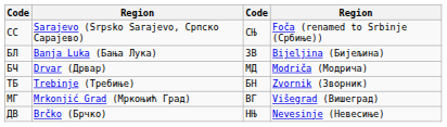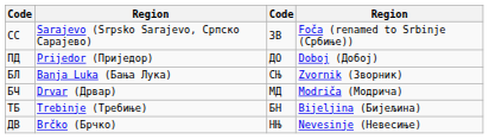 <table class="wikitable">
 <tr>
 <th>Code</th>
 <th>Region</th>
 <th>Code</th>
 <th>Region</th>
 </tr>
 <tr>
 <td>СС</td>
 <td><a href='#'>Sarajevo</a> (Srpsko Sarajevo, Српско Сарајево)</td>
-<td>СЊ</td>
+<td>ЗВ</td>
 <td><a href='#'>Foča</a> (renamed to Srbinje (Србиње))</td>
+</tr>
+<tr>
+<td>ПД</td>
+<td><a href='#'>Prijedor</a> (Приједор)</td>
+<td>ДО</td>
+<td><a href='#'>Doboj</a> (Добој)</td>
 </tr>
 <tr>
 <td>БЛ</td>
 <td><a href='#'>Banja Luka</a> (Бања Лука)</td>
-<td>ЗВ</td>
-<td><a href='#'>Bijeljina</a> (Бијељина)</td>
+<td>СЊ</td>
+<td><a href='#'>Zvornik</a> (Зворник)</td>
 </tr>
 <tr>
 <td>БЧ</td>
 <td><a href='#'>Drvar</a> (Дрвар)</td>
 <td>МД</td>
 <td><a href='#'>Modriča</a> (Модрича)</td>
 </tr>
 <tr>
 <td>ТБ</td>
 <td><a href='#'>Trebinje</a> (Требиње)</td>
 <td>БН</td>
-<td><a href='#'>Zvornik</a> (Зворник)</td>
-</tr>
-<tr>
-<td>МГ</td>
-<td><a href='#'>Mrkonjić Grad</a> (Мркоњић Град)</td>
-<td>ВГ</td>
-<td><a href='#'>Višegrad</a> (Вишеград)</td>
+<td><a href='#'>Bijeljina</a> (Бијељина)</td>
 </tr>
 <tr>
 <td>ДВ</td>
 <td><a href='#'>Brčko</a> (Брчко)</td>
 <td>НЊ</td>
 <td><a href='#'>Nevesinje</a> (Невесиње)</td>
 </tr>
 </table>
